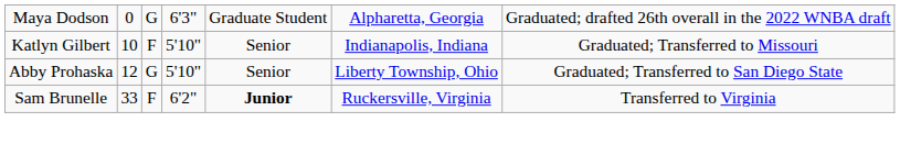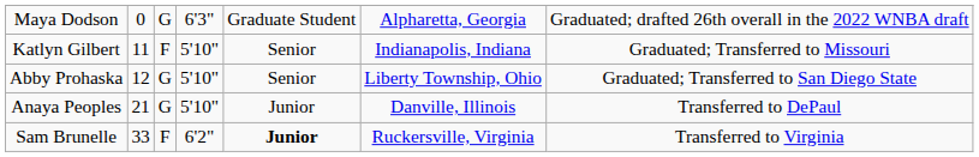 <table class="wikitable sortable" border="1" style="text-align: center;">
 <tr align=center>
 </tr>
 <tr>
 <td>Maya Dodson</td>
 <td>0</td>
 <td>G</td>
 <td>6'3"</td>
 <td>Graduate Student</td>
 <td><a href='#'>Alpharetta, Georgia</a></td>
 <td>Graduated; drafted 26th overall in the <a href='#'>2022 WNBA draft</a></td>
 </tr>
 <tr>
 <td>Katlyn Gilbert</td>
-<td>10</td>
+<td>11</td>
 <td>F</td>
 <td>5'10"</td>
 <td>Senior</td>
 <td><a href='#'>Indianapolis, Indiana</a></td>
 <td>Graduated; Transferred to <a href='#'>Missouri</a></td>
 </tr>
 <tr>
 <td>Abby Prohaska</td>
 <td>12</td>
 <td>G</td>
 <td>5'10"</td>
 <td>Senior</td>
 <td><a href='#'>Liberty Township, Ohio</a></td>
 <td>Graduated; Transferred to <a href='#'>San Diego State</a></td>
 </tr>
 <tr>
+<td>Anaya Peoples</td>
+<td>21</td>
+<td>G</td>
+<td>5'10"</td>
+<td>Junior</td>
+<td><a href='#'>Danville, Illinois</a></td>
+<td>Transferred to <a href='#'>DePaul</a></td>
+</tr>
+<tr>
 <td>Sam Brunelle</td>
 <td>33</td>
 <td>F</td>
 <td>6'2"</td>
 <td><strong>Junior</strong></td>
 <td><a href='#'>Ruckersville, Virginia</a></td>
 <td>Transferred to <a href='#'>Virginia</a></td>
 </tr>
 </table>
